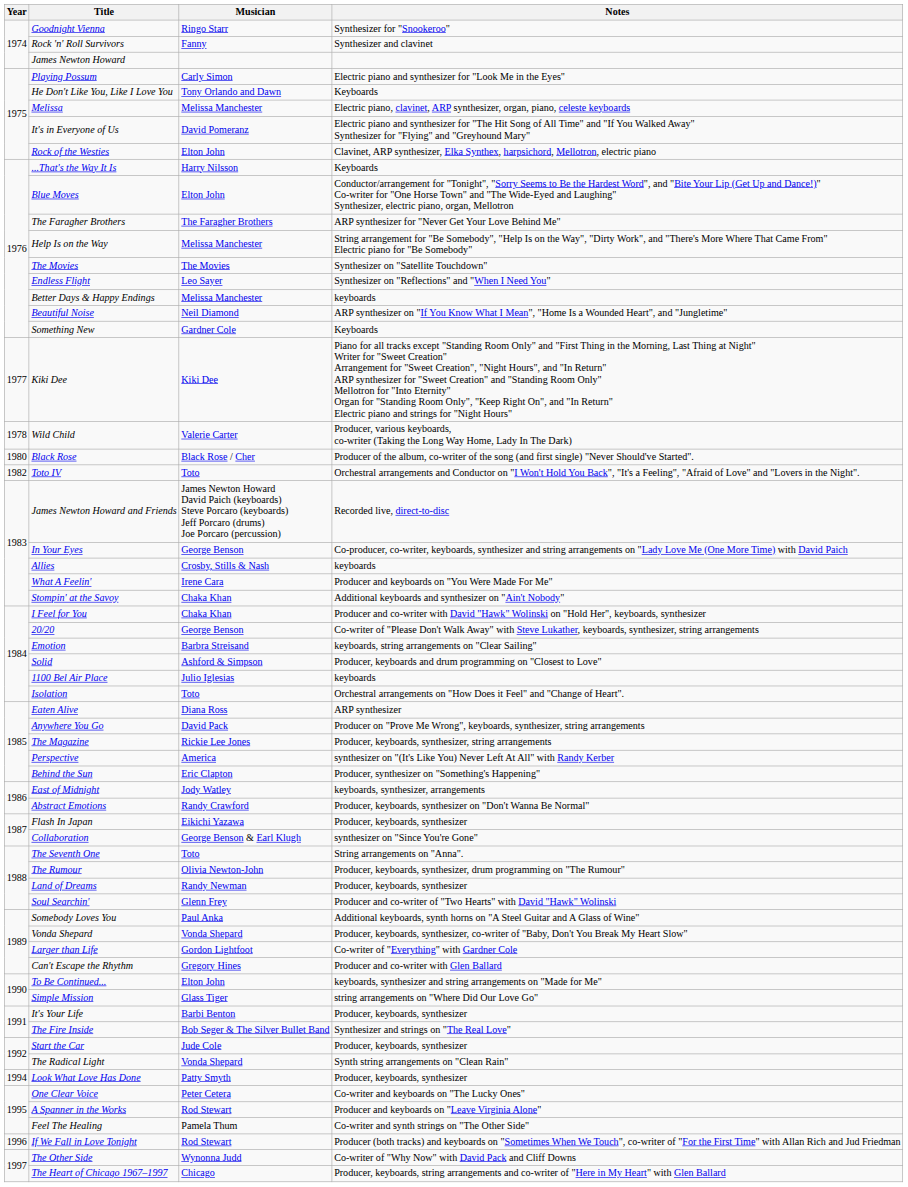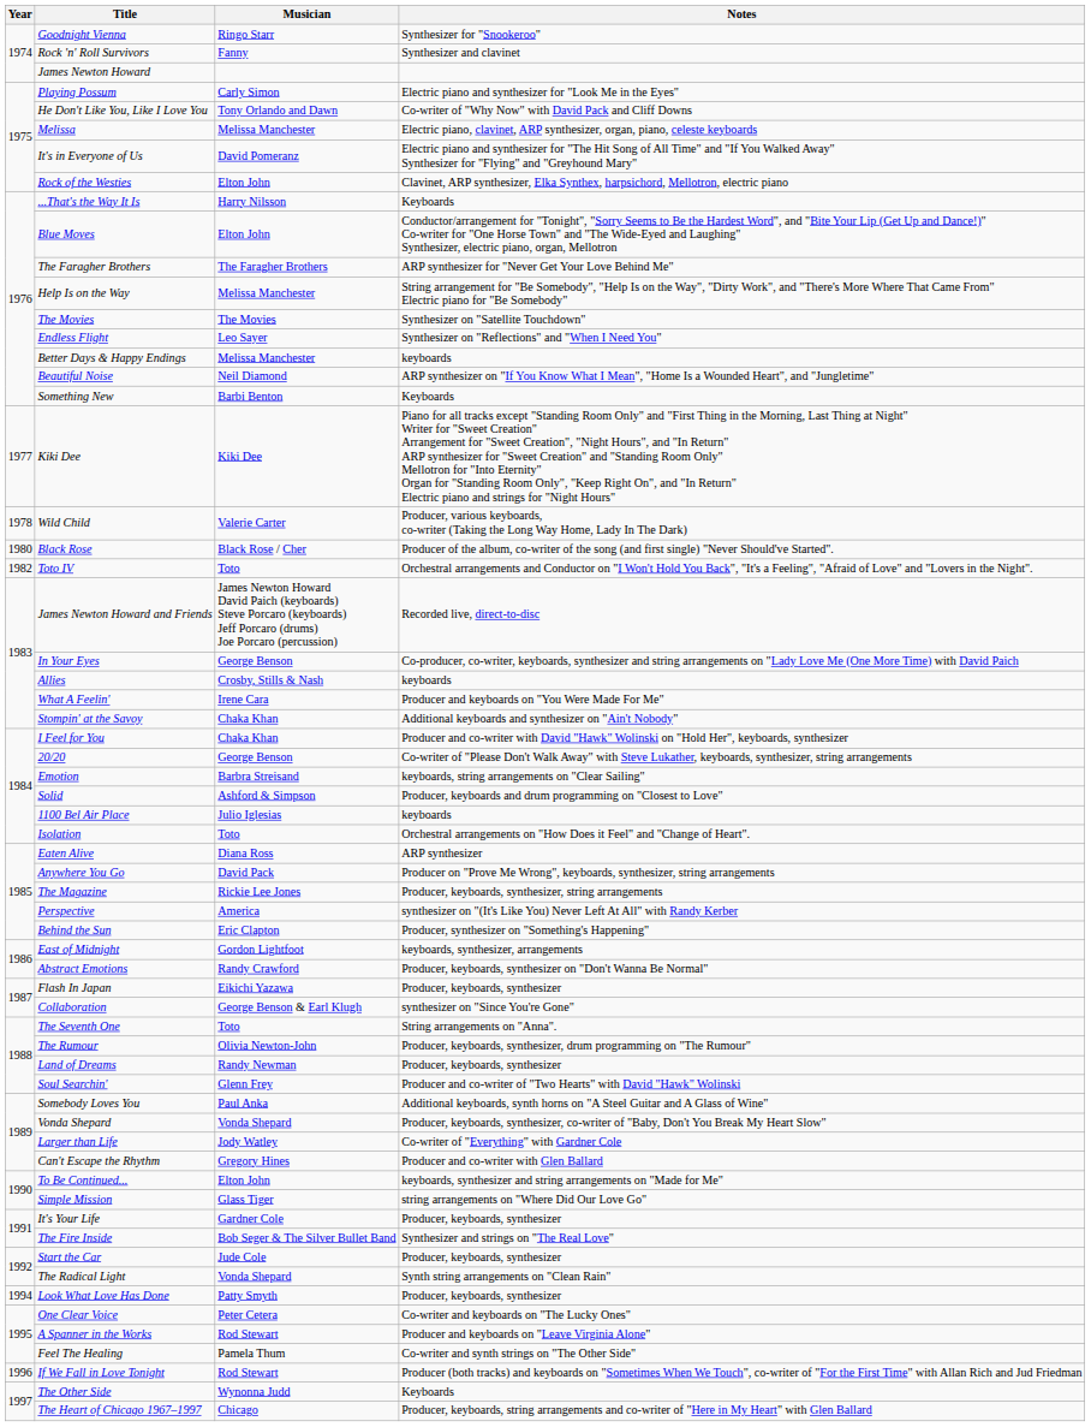 <table class="wikitable">
 <tr>
 <th>Year</th>
 <th>Title</th>
 <th>Musician</th>
 <th>Notes</th>
 </tr>
 <tr>
 <td rowspan="3">1974</td>
 <td><em><a href='#'>Goodnight Vienna</a></em></td>
 <td><a href='#'>Ringo Starr</a></td>
 <td>Synthesizer for "<a href='#'>Snookeroo</a>"</td>
 </tr>
 <tr>
 <td><em>Rock 'n' Roll Survivors</em></td>
 <td><a href='#'>Fanny</a></td>
 <td>Synthesizer and clavinet</td>
 </tr>
 <tr>
 <td><em>James Newton Howard</em></td>
 <td></td>
 <td></td>
 </tr>
 <tr>
 <td rowspan="5">1975</td>
 <td><em><a href='#'>Playing Possum</a></em></td>
 <td><a href='#'>Carly Simon</a></td>
 <td>Electric piano and synthesizer for "Look Me in the Eyes"</td>
 </tr>
 <tr>
 <td><em>He Don't Like You, Like I Love You</em></td>
 <td><a href='#'>Tony Orlando and Dawn</a></td>
-<td>Keyboards</td>
+<td>Co-writer of "Why Now" with <a href='#'>David Pack</a> and Cliff Downs</td>
 </tr>
 <tr>
 <td><em><a href='#'>Melissa</a></em></td>
 <td><a href='#'>Melissa Manchester</a></td>
 <td>Electric piano, <a href='#'>clavinet</a>, <a href='#'>ARP</a> synthesizer, organ, piano, <a href='#'>celeste keyboards</a></td>
 </tr>
 <tr>
 <td><em>It's in Everyone of Us</em></td>
 <td><a href='#'>David Pomeranz</a></td>
 <td>Electric piano and synthesizer for "The Hit Song of All Time" and "If You Walked Away"<br>Synthesizer for "Flying" and "Greyhound Mary"</td>
 </tr>
 <tr>
 <td><em><a href='#'>Rock of the Westies</a></em></td>
 <td><a href='#'>Elton John</a></td>
 <td>Clavinet, ARP synthesizer, <a href='#'>Elka Synthex</a>, <a href='#'>harpsichord</a>, <a href='#'>Mellotron</a>, electric piano</td>
 </tr>
 <tr>
 <td rowspan="9">1976</td>
 <td><em><a href='#'>...That's the Way It Is</a></em></td>
 <td><a href='#'>Harry Nilsson</a></td>
 <td>Keyboards</td>
 </tr>
 <tr>
 <td><em><a href='#'>Blue Moves</a></em></td>
 <td><a href='#'>Elton John</a></td>
 <td>Conductor/arrangement for "Tonight", "<a href='#'>Sorry Seems to Be the Hardest Word</a>", and "<a href='#'>Bite Your Lip (Get Up and Dance!)</a>"<br>Co-writer for "One Horse Town" and "The Wide-Eyed and Laughing"<br>Synthesizer, electric piano, organ, Mellotron</td>
 </tr>
 <tr>
 <td><em>The Faragher Brothers</em></td>
 <td><a href='#'>The Faragher Brothers</a></td>
 <td>ARP synthesizer for "Never Get Your Love Behind Me"</td>
 </tr>
 <tr>
 <td><em>Help Is on the Way</em></td>
 <td><a href='#'>Melissa Manchester</a></td>
 <td>String arrangement for "Be Somebody", "Help Is on the Way", "Dirty Work", and "There's More Where That Came From"<br>Electric piano for "Be Somebody"</td>
 </tr>
 <tr>
 <td><em><a href='#'>The Movies</a></em></td>
 <td><a href='#'>The Movies</a></td>
 <td>Synthesizer on "Satellite Touchdown"</td>
 </tr>
 <tr>
 <td><em><a href='#'>Endless Flight</a></em></td>
 <td><a href='#'>Leo Sayer</a></td>
 <td>Synthesizer on "Reflections" and "<a href='#'>When I Need You</a>"</td>
 </tr>
 <tr>
 <td><em>Better Days & Happy Endings</em></td>
 <td><a href='#'>Melissa Manchester</a></td>
 <td>keyboards</td>
 </tr>
 <tr>
 <td><em><a href='#'>Beautiful Noise</a></em></td>
 <td><a href='#'>Neil Diamond</a></td>
 <td>ARP synthesizer on "<a href='#'>If You Know What I Mean</a>", "Home Is a Wounded Heart", and "Jungletime"</td>
 </tr>
 <tr>
 <td><em>Something New</em></td>
-<td><a href='#'>Gardner Cole</a></td>
+<td><a href='#'>Barbi Benton</a></td>
 <td>Keyboards</td>
 </tr>
 <tr>
 <td>1977</td>
 <td><em>Kiki Dee</em></td>
 <td><a href='#'>Kiki Dee</a></td>
 <td>Piano for all tracks except "Standing Room Only" and "First Thing in the Morning, Last Thing at Night"<br>Writer for "Sweet Creation"<br>Arrangement for "Sweet Creation", "Night Hours", and "In Return"<br>ARP synthesizer for "Sweet Creation" and "Standing Room Only"<br>Mellotron for "Into Eternity"<br>Organ for "Standing Room Only", "Keep Right On", and "In Return"<br>Electric piano and strings for "Night Hours"</td>
 </tr>
 <tr>
 <td>1978</td>
 <td><em>Wild Child</em></td>
 <td><a href='#'>Valerie Carter</a></td>
 <td>Producer, various keyboards,<br>co-writer (Taking the Long Way Home, Lady In The Dark)</td>
 </tr>
 <tr>
 <td>1980</td>
 <td><em><a href='#'>Black Rose</a></em></td>
 <td><a href='#'>Black Rose</a> / <a href='#'>Cher</a></td>
 <td>Producer of the album, co-writer of the song (and first single) "Never Should've Started".</td>
 </tr>
 <tr>
 <td>1982</td>
 <td><em><a href='#'>Toto IV</a></em></td>
 <td><a href='#'>Toto</a></td>
 <td>Orchestral arrangements and Conductor on "<a href='#'>I Won't Hold You Back</a>", "It's a Feeling", "Afraid of Love" and "Lovers in the Night".</td>
 </tr>
 <tr>
 <td rowspan="5">1983</td>
 <td><em>James Newton Howard and Friends</em></td>
 <td>James Newton Howard<br>David Paich (keyboards)<br>Steve Porcaro (keyboards)<br>Jeff Porcaro (drums)<br>Joe Porcaro (percussion)</td>
 <td>Recorded live, <a href='#'>direct-to-disc</a></td>
 </tr>
 <tr>
 <td><em><a href='#'>In Your Eyes</a></em></td>
 <td><a href='#'>George Benson</a></td>
 <td>Co-producer, co-writer, keyboards, synthesizer and string arrangements on "<a href='#'>Lady Love Me (One More Time)</a> with <a href='#'>David Paich</a></td>
 </tr>
 <tr>
 <td><em><a href='#'>Allies</a></em></td>
 <td><a href='#'>Crosby, Stills & Nash</a></td>
 <td>keyboards</td>
 </tr>
 <tr>
 <td><em><a href='#'>What A Feelin'</a></em></td>
 <td><a href='#'>Irene Cara</a></td>
 <td>Producer and keyboards on "You Were Made For Me"</td>
 </tr>
 <tr>
 <td><em><a href='#'>Stompin' at the Savoy</a></em></td>
 <td><a href='#'>Chaka Khan</a></td>
 <td>Additional keyboards and synthesizer on "<a href='#'>Ain't Nobody</a>"</td>
 </tr>
 <tr>
 <td rowspan="6">1984</td>
 <td><em><a href='#'>I Feel for You</a></em></td>
 <td><a href='#'>Chaka Khan</a></td>
 <td>Producer and co-writer with <a href='#'>David "Hawk" Wolinski</a> on "Hold Her", keyboards, synthesizer</td>
 </tr>
 <tr>
 <td><em><a href='#'>20/20</a></em></td>
 <td><a href='#'>George Benson</a></td>
 <td>Co-writer of "Please Don't Walk Away" with <a href='#'>Steve Lukather</a>, keyboards, synthesizer, string arrangements</td>
 </tr>
 <tr>
 <td><em><a href='#'>Emotion</a></em></td>
 <td><a href='#'>Barbra Streisand</a></td>
 <td>keyboards, string arrangements on "Clear Sailing"</td>
 </tr>
 <tr>
 <td><em><a href='#'>Solid</a></em></td>
 <td><a href='#'>Ashford & Simpson</a></td>
 <td>Producer, keyboards and drum programming on "Closest to Love"</td>
 </tr>
 <tr>
 <td><em><a href='#'>1100 Bel Air Place</a></em></td>
 <td><a href='#'>Julio Iglesias</a></td>
 <td>keyboards</td>
 </tr>
 <tr>
 <td><em><a href='#'>Isolation</a></em></td>
 <td><a href='#'>Toto</a></td>
 <td>Orchestral arrangements on "How Does it Feel" and "Change of Heart".</td>
 </tr>
 <tr>
 <td rowspan="5">1985</td>
 <td><em><a href='#'>Eaten Alive</a></em></td>
 <td><a href='#'>Diana Ross</a></td>
 <td>ARP synthesizer</td>
 </tr>
 <tr>
 <td><em><a href='#'>Anywhere You Go</a></em></td>
 <td><a href='#'>David Pack</a></td>
 <td>Producer on "Prove Me Wrong", keyboards, synthesizer, string arrangements</td>
 </tr>
 <tr>
 <td><em><a href='#'>The Magazine</a></em></td>
 <td><a href='#'>Rickie Lee Jones</a></td>
 <td>Producer, keyboards, synthesizer, string arrangements</td>
 </tr>
 <tr>
 <td><em><a href='#'>Perspective</a></em></td>
 <td><a href='#'>America</a></td>
 <td>synthesizer on "(It's Like You) Never Left At All" with <a href='#'>Randy Kerber</a></td>
 </tr>
 <tr>
 <td><em><a href='#'>Behind the Sun</a></em></td>
 <td><a href='#'>Eric Clapton</a></td>
 <td>Producer, synthesizer on "Something's Happening"</td>
 </tr>
 <tr>
 <td rowspan="2">1986</td>
 <td><em><a href='#'>East of Midnight</a></em></td>
-<td><a href='#'>Jody Watley</a></td>
+<td><a href='#'>Gordon Lightfoot</a></td>
 <td>keyboards, synthesizer, arrangements</td>
 </tr>
 <tr>
 <td><em><a href='#'>Abstract Emotions</a></em></td>
 <td><a href='#'>Randy Crawford</a></td>
 <td>Producer, keyboards, synthesizer on "Don't Wanna Be Normal"</td>
 </tr>
 <tr>
 <td rowspan="2">1987</td>
 <td><em>Flash In Japan</em></td>
 <td><a href='#'>Eikichi Yazawa</a></td>
 <td>Producer, keyboards, synthesizer</td>
 </tr>
 <tr>
 <td><em><a href='#'>Collaboration</a></em></td>
 <td><a href='#'>George Benson</a> & <a href='#'>Earl Klugh</a></td>
 <td>synthesizer on "Since You're Gone"</td>
 </tr>
 <tr>
 <td rowspan="4">1988</td>
 <td><em><a href='#'>The Seventh One</a></em></td>
 <td><a href='#'>Toto</a></td>
 <td>String arrangements on "Anna".</td>
 </tr>
 <tr>
 <td><em><a href='#'>The Rumour</a></em></td>
 <td><a href='#'>Olivia Newton-John</a></td>
 <td>Producer, keyboards, synthesizer, drum programming on "The Rumour"</td>
 </tr>
 <tr>
 <td><em><a href='#'>Land of Dreams</a></em></td>
 <td><a href='#'>Randy Newman</a></td>
 <td>Producer, keyboards, synthesizer</td>
 </tr>
 <tr>
 <td><em><a href='#'>Soul Searchin'</a></em></td>
 <td><a href='#'>Glenn Frey</a></td>
 <td>Producer and co-writer of "Two Hearts" with <a href='#'>David "Hawk" Wolinski</a></td>
 </tr>
 <tr>
 <td rowspan="4">1989</td>
 <td><em>Somebody Loves You</em></td>
 <td><a href='#'>Paul Anka</a></td>
 <td>Additional keyboards, synth horns on "A Steel Guitar and A Glass of Wine"</td>
 </tr>
 <tr>
 <td><em>Vonda Shepard</em></td>
 <td><a href='#'>Vonda Shepard</a></td>
 <td>Producer, keyboards, synthesizer, co-writer of "Baby, Don't You Break My Heart Slow"</td>
 </tr>
 <tr>
 <td><em><a href='#'>Larger than Life</a></em></td>
-<td><a href='#'>Gordon Lightfoot</a></td>
+<td><a href='#'>Jody Watley</a></td>
 <td>Co-writer of "<a href='#'>Everything</a>" with <a href='#'>Gardner Cole</a></td>
 </tr>
 <tr>
 <td><em>Can't Escape the Rhythm</em></td>
 <td><a href='#'>Gregory Hines</a></td>
 <td>Producer and co-writer with <a href='#'>Glen Ballard</a></td>
 </tr>
 <tr>
 <td rowspan="2">1990</td>
 <td><em><a href='#'>To Be Continued...</a></em></td>
 <td><a href='#'>Elton John</a></td>
 <td>keyboards, synthesizer and string arrangements on "Made for Me"</td>
 </tr>
 <tr>
 <td><em><a href='#'>Simple Mission</a></em></td>
 <td><a href='#'>Glass Tiger</a></td>
 <td>string arrangements on "Where Did Our Love Go"</td>
 </tr>
 <tr>
 <td rowspan="2">1991</td>
 <td><em>It's Your Life</em></td>
-<td><a href='#'>Barbi Benton</a></td>
+<td><a href='#'>Gardner Cole</a></td>
 <td>Producer, keyboards, synthesizer</td>
 </tr>
 <tr>
 <td><em><a href='#'>The Fire Inside</a></em></td>
 <td><a href='#'>Bob Seger & The Silver Bullet Band</a></td>
 <td>Synthesizer and strings on "<a href='#'>The Real Love</a>"</td>
 </tr>
 <tr>
 <td rowspan="2">1992</td>
 <td><em><a href='#'>Start the Car</a></em></td>
 <td><a href='#'>Jude Cole</a></td>
 <td>Producer, keyboards, synthesizer</td>
 </tr>
 <tr>
 <td><em>The Radical Light</em></td>
 <td><a href='#'>Vonda Shepard</a></td>
 <td>Synth string arrangements on "Clean Rain"</td>
 </tr>
 <tr>
 <td>1994</td>
 <td><em><a href='#'>Look What Love Has Done</a></em></td>
 <td><a href='#'>Patty Smyth</a></td>
 <td>Producer, keyboards, synthesizer</td>
 </tr>
 <tr>
 <td rowspan="3">1995</td>
 <td><em><a href='#'>One Clear Voice</a></em></td>
 <td><a href='#'>Peter Cetera</a></td>
 <td>Co-writer and keyboards on "The Lucky Ones"</td>
 </tr>
 <tr>
 <td><em><a href='#'>A Spanner in the Works</a></em></td>
 <td><a href='#'>Rod Stewart</a></td>
 <td>Producer and keyboards on "<a href='#'>Leave Virginia Alone</a>"</td>
 </tr>
 <tr>
 <td><em>Feel The Healing</em></td>
 <td>Pamela Thum</td>
 <td>Co-writer and synth strings on "The Other Side"</td>
 </tr>
 <tr>
 <td>1996</td>
 <td><em><a href='#'>If We Fall in Love Tonight</a></em></td>
 <td><a href='#'>Rod Stewart</a></td>
 <td>Producer (both tracks) and keyboards on "<a href='#'>Sometimes When We Touch</a>", co-writer of "<a href='#'>For the First Time</a>" with Allan Rich and Jud Friedman</td>
 </tr>
 <tr>
 <td rowspan="2">1997</td>
 <td><em><a href='#'>The Other Side</a></em></td>
 <td><a href='#'>Wynonna Judd</a></td>
-<td>Co-writer of "Why Now" with <a href='#'>David Pack</a> and Cliff Downs</td>
+<td>Keyboards</td>
 </tr>
 <tr>
 <td><em><a href='#'>The Heart of Chicago 1967–1997</a></em></td>
 <td><a href='#'>Chicago</a></td>
 <td>Producer, keyboards, string arrangements and co-writer of "<a href='#'>Here in My Heart</a>" with <a href='#'>Glen Ballard</a></td>
 </tr>
 </table>
